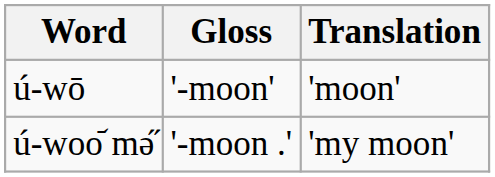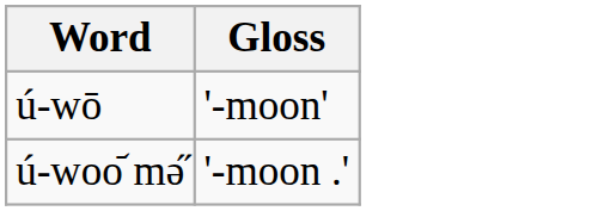 <table class="wikitable">
 <tr>
 <th>Word</th>
 <th>Gloss</th>
-<th>Translation</th>
 </tr>
 <tr>
 <td>ú-wō</td>
 <td>'-moon'</td>
-<td>'moon'</td>
 </tr>
 <tr>
 <td>ú-woo᷄ mə̋</td>
 <td>'-moon .'</td>
-<td>'my moon'</td>
 </tr>
 </table>
